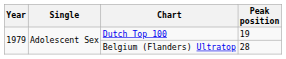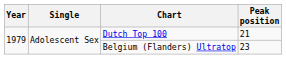 <table class="wikitable">
 <tr>
 <th>Year</th>
 <th>Single</th>
 <th>Chart</th>
 <th>Peak<br>position</th>
 </tr>
 <tr>
 <td rowspan="2">1979</td>
 <td rowspan="2">Adolescent Sex</td>
 <td><a href='#'>Dutch Top 100</a></td>
-<td>19</td>
+<td>21</td>
 </tr>
 <tr>
 <td>Belgium (Flanders) <a href='#'>Ultratop</a></td>
-<td>28</td>
+<td>23</td>
 </tr>
 </table>
